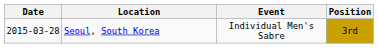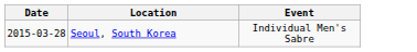 <table class="wikitable" style="text-align:center;">
 <tr>
 <th>Date</th>
 <th style="width:17em">Location</th>
 <th style="width:12em">Event</th>
-<th>Position</th>
 </tr>
 <tr>
 <td>2015-03-28</td>
 <td rowspan="1" align="left"> <a href='#'>Seoul</a>, <a href='#'>South Korea</a></td>
 <td>Individual Men's Sabre</td>
-<td bgcolor="caramel">3rd</td>
 </tr>
 </table>
